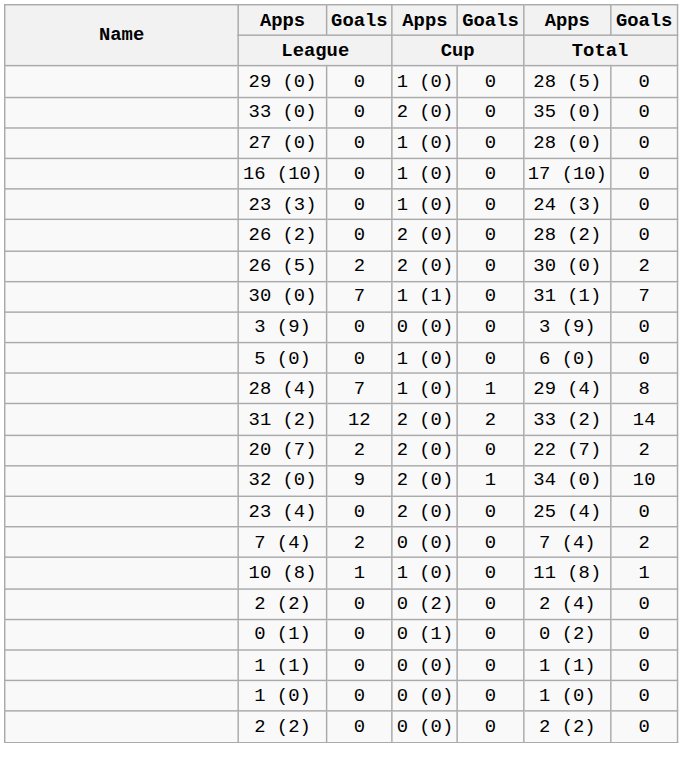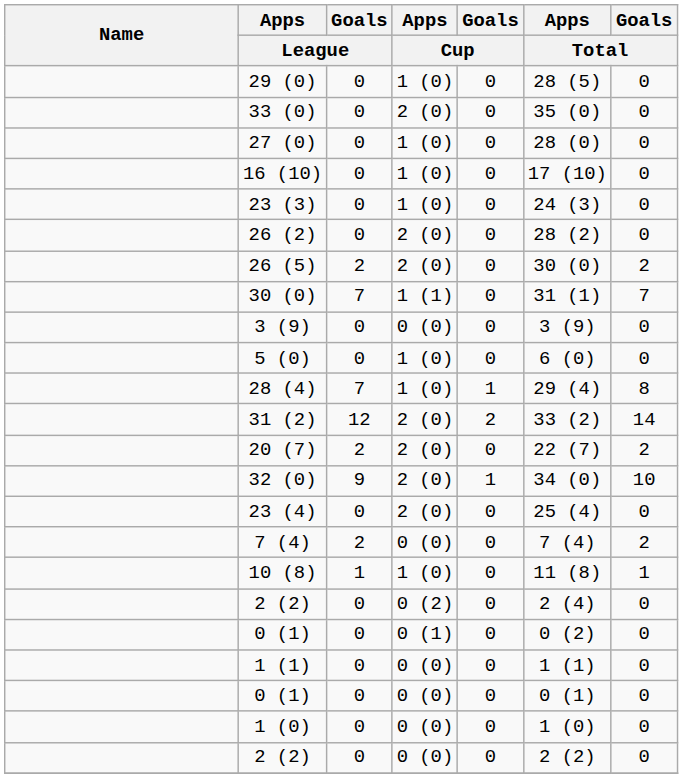 <table class="wikitable sortable" style="text-align:center">
 <tr>
 <th rowspan="2" width="155">Name</th>
 <th>Apps</th>
 <th>Goals</th>
 <th>Apps</th>
 <th>Goals</th>
 <th>Apps</th>
 <th>Goals</th>
 </tr>
 <tr class="unsortable">
 <th colspan="2" width="55">League</th>
 <th colspan="2" width="55">Cup</th>
 <th colspan="2" width="55">Total</th>
 </tr>
 <tr>
 <td align="left"> </td>
 <td>29 (0)</td>
 <td>0</td>
 <td>1 (0)</td>
 <td>0</td>
 <td>28 (5)</td>
 <td>0</td>
 </tr>
 <tr>
 <td align="left"> </td>
 <td>33 (0)</td>
 <td>0</td>
 <td>2 (0)</td>
 <td>0</td>
 <td>35 (0)</td>
 <td>0</td>
 </tr>
 <tr>
 <td align="left"> </td>
 <td>27 (0)</td>
 <td>0</td>
 <td>1 (0)</td>
 <td>0</td>
 <td>28 (0)</td>
 <td>0</td>
 </tr>
 <tr>
 <td align="left"> </td>
 <td>16 (10)</td>
 <td>0</td>
 <td>1 (0)</td>
 <td>0</td>
 <td>17 (10)</td>
 <td>0</td>
 </tr>
 <tr>
 <td align="left"> </td>
 <td>23 (3)</td>
 <td>0</td>
 <td>1 (0)</td>
 <td>0</td>
 <td>24 (3)</td>
 <td>0</td>
 </tr>
 <tr>
 <td align="left"> </td>
 <td>26 (2)</td>
 <td>0</td>
 <td>2 (0)</td>
 <td>0</td>
 <td>28 (2)</td>
 <td>0</td>
 </tr>
 <tr>
 <td align="left"> </td>
 <td>26 (5)</td>
 <td>2</td>
 <td>2 (0)</td>
 <td>0</td>
 <td>30 (0)</td>
 <td>2</td>
 </tr>
 <tr>
 <td align="left"> </td>
 <td>30 (0)</td>
 <td>7</td>
 <td>1 (1)</td>
 <td>0</td>
 <td>31 (1)</td>
 <td>7</td>
 </tr>
 <tr>
 <td align="left"> </td>
 <td>3 (9)</td>
 <td>0</td>
 <td>0 (0)</td>
 <td>0</td>
 <td>3 (9)</td>
 <td>0</td>
 </tr>
 <tr>
 <td align="left"> </td>
 <td>5 (0)</td>
 <td>0</td>
 <td>1 (0)</td>
 <td>0</td>
 <td>6 (0)</td>
 <td>0</td>
 </tr>
 <tr>
 <td align="left"> </td>
 <td>28 (4)</td>
 <td>7</td>
 <td>1 (0)</td>
 <td>1</td>
 <td>29 (4)</td>
 <td>8</td>
 </tr>
 <tr>
 <td align="left"> </td>
 <td>31 (2)</td>
 <td>12</td>
 <td>2 (0)</td>
 <td>2</td>
 <td>33 (2)</td>
 <td>14</td>
 </tr>
 <tr>
 <td align="left"> </td>
 <td>20 (7)</td>
 <td>2</td>
 <td>2 (0)</td>
 <td>0</td>
 <td>22 (7)</td>
 <td>2</td>
 </tr>
 <tr>
 <td align="left"> </td>
 <td>32 (0)</td>
 <td>9</td>
 <td>2 (0)</td>
 <td>1</td>
 <td>34 (0)</td>
 <td>10</td>
 </tr>
 <tr>
 <td align="left"> </td>
 <td>23 (4)</td>
 <td>0</td>
 <td>2 (0)</td>
 <td>0</td>
 <td>25 (4)</td>
 <td>0</td>
 </tr>
 <tr>
 <td align="left"> </td>
 <td>7 (4)</td>
 <td>2</td>
 <td>0 (0)</td>
 <td>0</td>
 <td>7 (4)</td>
 <td>2</td>
 </tr>
 <tr>
 <td align="left"> </td>
 <td>10 (8)</td>
 <td>1</td>
 <td>1 (0)</td>
 <td>0</td>
 <td>11 (8)</td>
 <td>1</td>
 </tr>
 <tr>
 <td align="left"> </td>
 <td>2 (2)</td>
 <td>0</td>
 <td>0 (2)</td>
 <td>0</td>
 <td>2 (4)</td>
 <td>0</td>
 </tr>
 <tr>
 <td align="left"> </td>
 <td>0 (1)</td>
 <td>0</td>
 <td>0 (1)</td>
 <td>0</td>
 <td>0 (2)</td>
 <td>0</td>
 </tr>
 <tr>
 <td align="left"> </td>
 <td>1 (1)</td>
 <td>0</td>
 <td>0 (0)</td>
 <td>0</td>
 <td>1 (1)</td>
 <td>0</td>
 </tr>
 <tr>
 <td align="left"> </td>
+<td>0 (1)</td>
+<td>0</td>
+<td>0 (0)</td>
+<td>0</td>
+<td>0 (1)</td>
+<td>0</td>
+</tr>
+<tr>
+<td align="left"> </td>
 <td>1 (0)</td>
 <td>0</td>
 <td>0 (0)</td>
 <td>0</td>
 <td>1 (0)</td>
 <td>0</td>
 </tr>
 <tr>
 <td align="left"> </td>
 <td>2 (2)</td>
 <td>0</td>
 <td>0 (0)</td>
 <td>0</td>
 <td>2 (2)</td>
 <td>0</td>
 </tr>
 <tr>
 </tr>
 </table>
